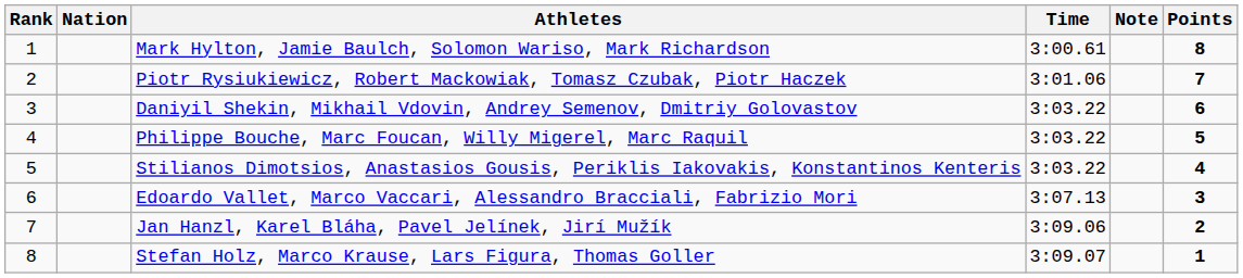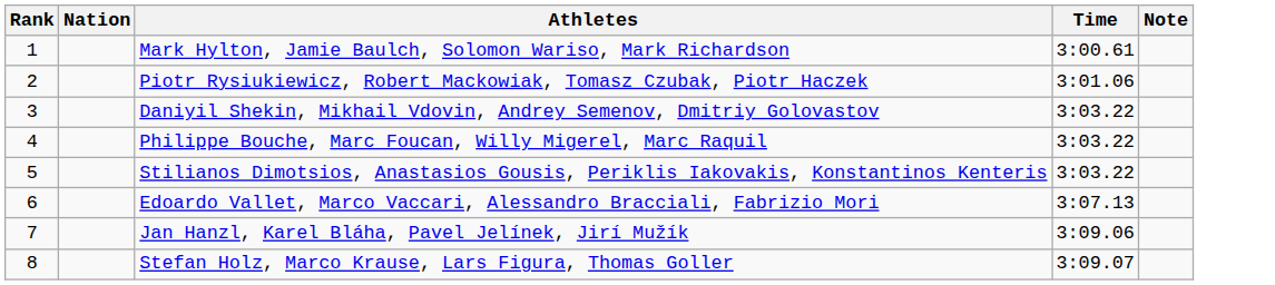 <table class="wikitable sortable" style="text-align:center">
 <tr>
 <th>Rank</th>
 <th>Nation</th>
 <th>Athletes</th>
 <th>Time</th>
 <th>Note</th>
-<th>Points</th>
 </tr>
 <tr>
 <td>1</td>
 <td align=left></td>
 <td align=left><a href='#'>Mark Hylton</a>, <a href='#'>Jamie Baulch</a>, <a href='#'>Solomon Wariso</a>, <a href='#'>Mark Richardson</a></td>
 <td>3:00.61</td>
 <td></td>
-<td><strong>8</strong></td>
 </tr>
 <tr>
 <td>2</td>
 <td align=left></td>
 <td align=left><a href='#'>Piotr Rysiukiewicz</a>, <a href='#'>Robert Mackowiak</a>, <a href='#'>Tomasz Czubak</a>, <a href='#'>Piotr Haczek</a></td>
 <td>3:01.06</td>
 <td></td>
-<td><strong>7</strong></td>
 </tr>
 <tr>
 <td>3</td>
 <td align=left></td>
 <td align=left><a href='#'>Daniyil Shekin</a>, <a href='#'>Mikhail Vdovin</a>, <a href='#'>Andrey Semenov</a>, <a href='#'>Dmitriy Golovastov</a></td>
 <td>3:03.22</td>
 <td></td>
-<td><strong>6</strong></td>
 </tr>
 <tr>
 <td>4</td>
 <td align=left></td>
 <td align=left><a href='#'>Philippe Bouche</a>, <a href='#'>Marc Foucan</a>, <a href='#'>Willy Migerel</a>, <a href='#'>Marc Raquil</a></td>
 <td>3:03.22</td>
 <td></td>
-<td><strong>5</strong></td>
 </tr>
 <tr>
 <td>5</td>
 <td align=left></td>
 <td align=left><a href='#'>Stilianos Dimotsios</a>, <a href='#'>Anastasios Gousis</a>, <a href='#'>Periklis Iakovakis</a>, <a href='#'>Konstantinos Kenteris</a></td>
 <td>3:03.22</td>
 <td></td>
-<td><strong>4</strong></td>
 </tr>
 <tr>
 <td>6</td>
 <td align=left></td>
 <td align=left><a href='#'>Edoardo Vallet</a>, <a href='#'>Marco Vaccari</a>, <a href='#'>Alessandro Bracciali</a>, <a href='#'>Fabrizio Mori</a></td>
 <td>3:07.13</td>
 <td></td>
-<td><strong>3</strong></td>
 </tr>
 <tr>
 <td>7</td>
 <td align=left></td>
 <td align=left><a href='#'>Jan Hanzl</a>, <a href='#'>Karel Bláha</a>, <a href='#'>Pavel Jelínek</a>, <a href='#'>Jirí Mužík</a></td>
 <td>3:09.06</td>
 <td></td>
-<td><strong>2</strong></td>
 </tr>
 <tr>
 <td>8</td>
 <td align=left></td>
 <td align=left><a href='#'>Stefan Holz</a>, <a href='#'>Marco Krause</a>, <a href='#'>Lars Figura</a>, <a href='#'>Thomas Goller</a></td>
 <td>3:09.07</td>
 <td></td>
-<td><strong>1</strong></td>
 </tr>
 </table>
